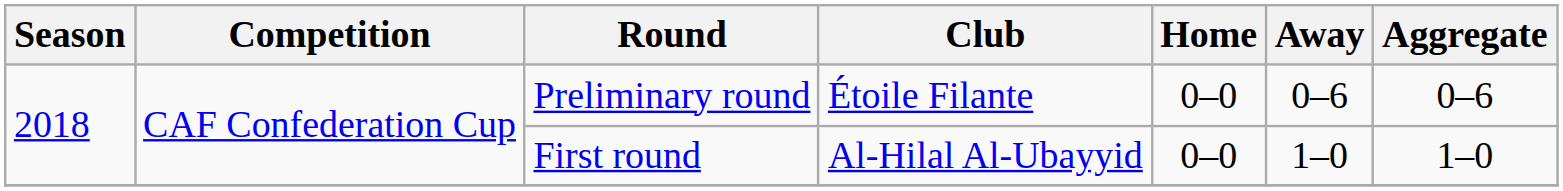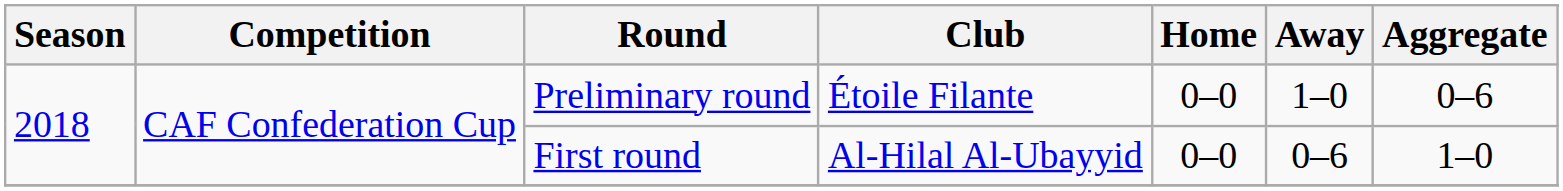 <table class="wikitable">
 <tr>
 <th>Season</th>
 <th>Competition</th>
 <th>Round</th>
 <th>Club</th>
 <th>Home</th>
 <th>Away</th>
 <th>Aggregate</th>
 </tr>
 <tr>
 <td rowspan="2"><a href='#'>2018</a></td>
 <td rowspan="2"><a href='#'>CAF Confederation Cup</a></td>
 <td style="background-color:"><a href='#'>Preliminary round</a></td>
 <td style="background-color:"> <a href='#'>Étoile Filante</a></td>
 <td style="background-color:" align="center">0–0</td>
-<td style="background-color:" align="center">0–6</td>
+<td style="background-color:" align="center">1–0</td>
 <td style="background-color:" align="center">0–6</td>
 </tr>
 <tr>
 <td style="background-color:"><a href='#'>First round</a></td>
 <td style="background-color:"> <a href='#'>Al-Hilal Al-Ubayyid</a></td>
 <td style="background-color:" align="center">0–0</td>
-<td style="background-color:" align="center">1–0</td>
+<td style="background-color:" align="center">0–6</td>
 <td style="background-color:" align="center">1–0</td>
 </tr>
 <tr>
 </tr>
 </table>
